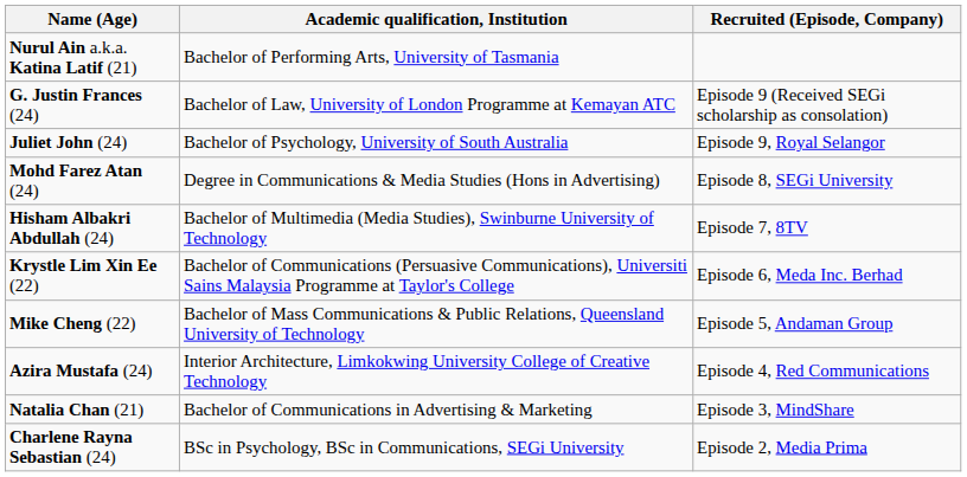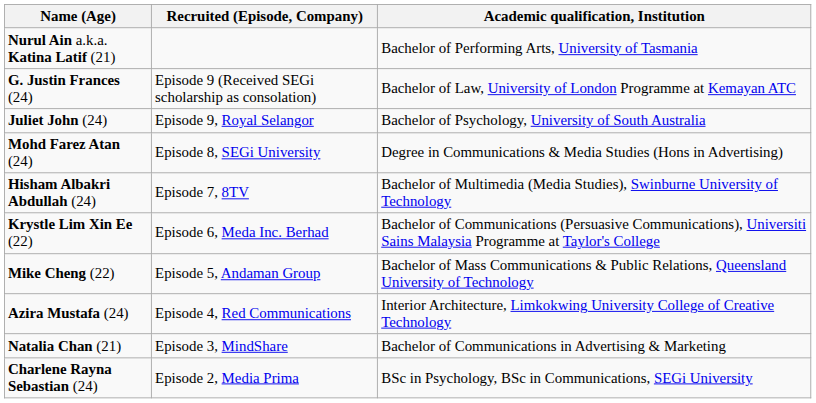 <table class="wikitable">
 <tr>
 <th>Name (Age)</th>
+<th>Recruited (Episode, Company)</th>
 <th>Academic qualification, Institution</th>
-<th>Recruited (Episode, Company)</th>
 </tr>
 <tr>
 <td><strong>Nurul Ain</strong> a.k.a. <strong>Katina Latif</strong> (21)</td>
+<td></td>
 <td>Bachelor of Performing Arts, <a href='#'>University of Tasmania</a></td>
-<td></td>
 </tr>
 <tr>
 <td><strong>G. Justin Frances</strong> (24)</td>
+<td>Episode 9 (Received SEGi scholarship as consolation)</td>
 <td>Bachelor of Law, <a href='#'>University of London</a> Programme at <a href='#'>Kemayan ATC</a></td>
-<td>Episode 9 (Received SEGi scholarship as consolation)</td>
 </tr>
 <tr>
 <td><strong>Juliet John</strong> (24)</td>
+<td>Episode 9, <a href='#'>Royal Selangor</a></td>
 <td>Bachelor of Psychology, <a href='#'>University of South Australia</a></td>
-<td>Episode 9, <a href='#'>Royal Selangor</a></td>
 </tr>
 <tr>
 <td><strong>Mohd Farez Atan</strong> (24)</td>
+<td>Episode 8, <a href='#'>SEGi University</a></td>
 <td>Degree in Communications & Media Studies (Hons in Advertising)</td>
-<td>Episode 8, <a href='#'>SEGi University</a></td>
 </tr>
 <tr>
 <td><strong>Hisham Albakri Abdullah</strong> (24)</td>
+<td>Episode 7, <a href='#'>8TV</a></td>
 <td>Bachelor of Multimedia (Media Studies), <a href='#'>Swinburne University of Technology</a></td>
-<td>Episode 7, <a href='#'>8TV</a></td>
 </tr>
 <tr>
 <td><strong>Krystle Lim Xin Ee</strong> (22)</td>
+<td>Episode 6, <a href='#'>Meda Inc. Berhad</a></td>
 <td>Bachelor of Communications (Persuasive Communications), <a href='#'>Universiti Sains Malaysia</a> Programme at <a href='#'>Taylor's College</a></td>
-<td>Episode 6, <a href='#'>Meda Inc. Berhad</a></td>
 </tr>
 <tr>
 <td><strong>Mike Cheng</strong> (22)</td>
+<td>Episode 5, <a href='#'>Andaman Group</a></td>
 <td>Bachelor of Mass Communications & Public Relations, <a href='#'>Queensland University of Technology</a></td>
-<td>Episode 5, <a href='#'>Andaman Group</a></td>
 </tr>
 <tr>
 <td><strong>Azira Mustafa</strong> (24)</td>
+<td>Episode 4, <a href='#'>Red Communications</a></td>
 <td>Interior Architecture, <a href='#'>Limkokwing University College of Creative Technology</a></td>
-<td>Episode 4, <a href='#'>Red Communications</a></td>
 </tr>
 <tr>
 <td><strong>Natalia Chan</strong> (21)</td>
+<td>Episode 3, <a href='#'>MindShare</a></td>
 <td>Bachelor of Communications in Advertising & Marketing</td>
-<td>Episode 3, <a href='#'>MindShare</a></td>
 </tr>
 <tr>
 <td><strong>Charlene Rayna Sebastian</strong> (24)</td>
+<td>Episode 2, <a href='#'>Media Prima</a></td>
 <td>BSc in Psychology, BSc in Communications, <a href='#'>SEGi University</a></td>
-<td>Episode 2, <a href='#'>Media Prima</a></td>
 </tr>
 </table>
